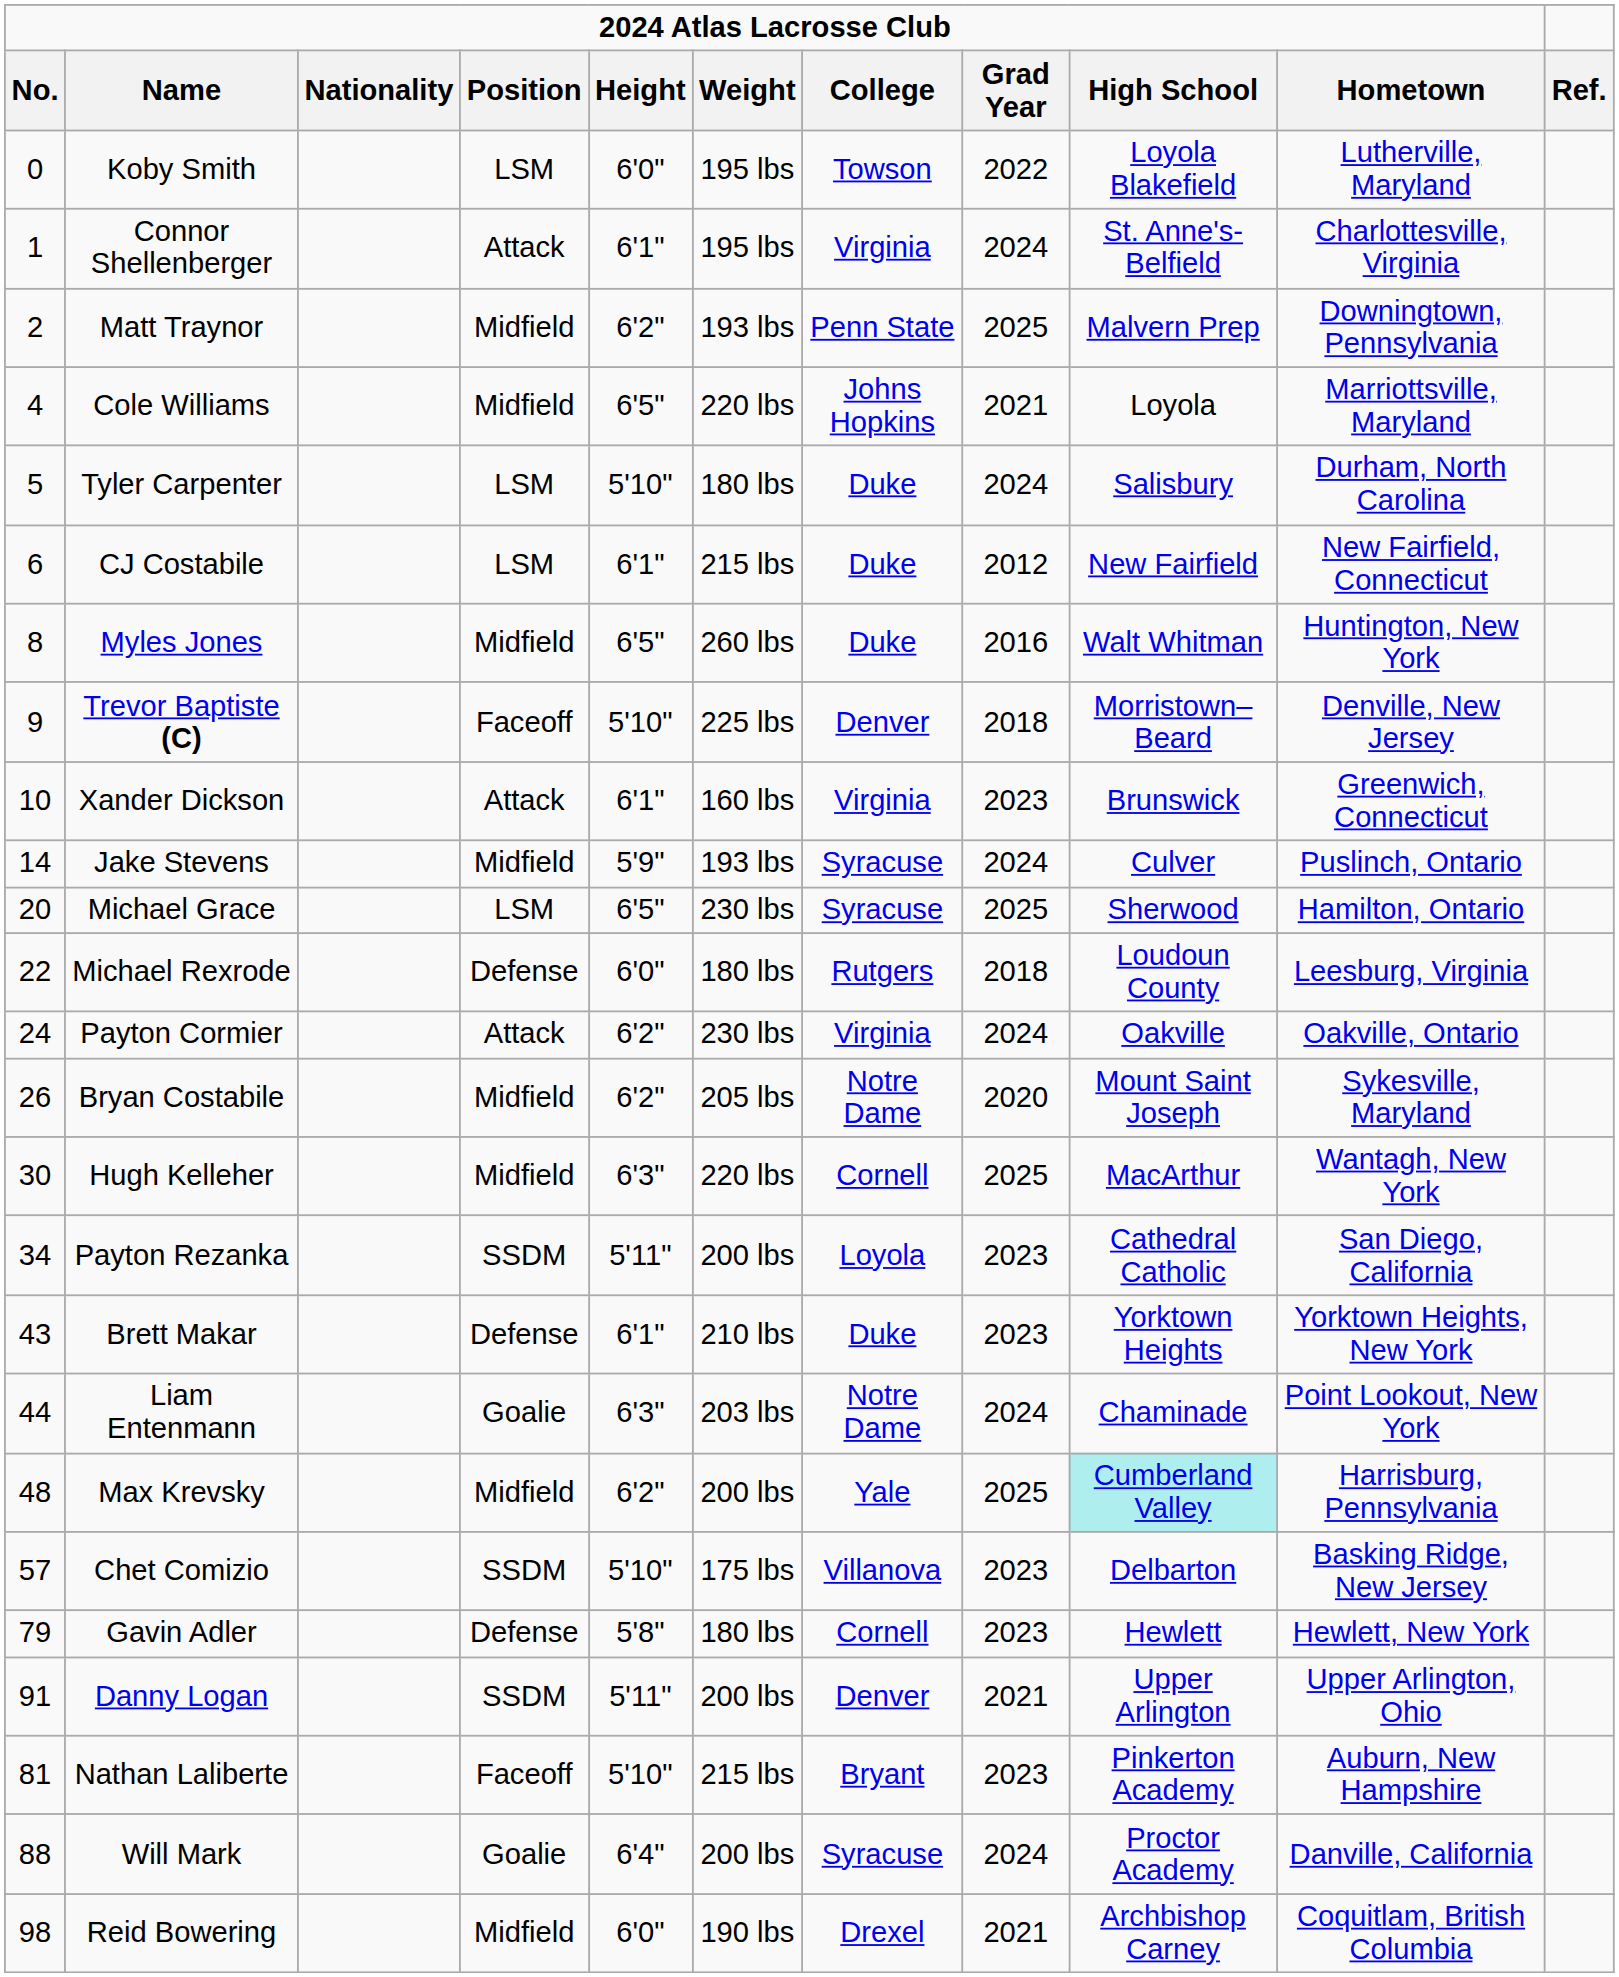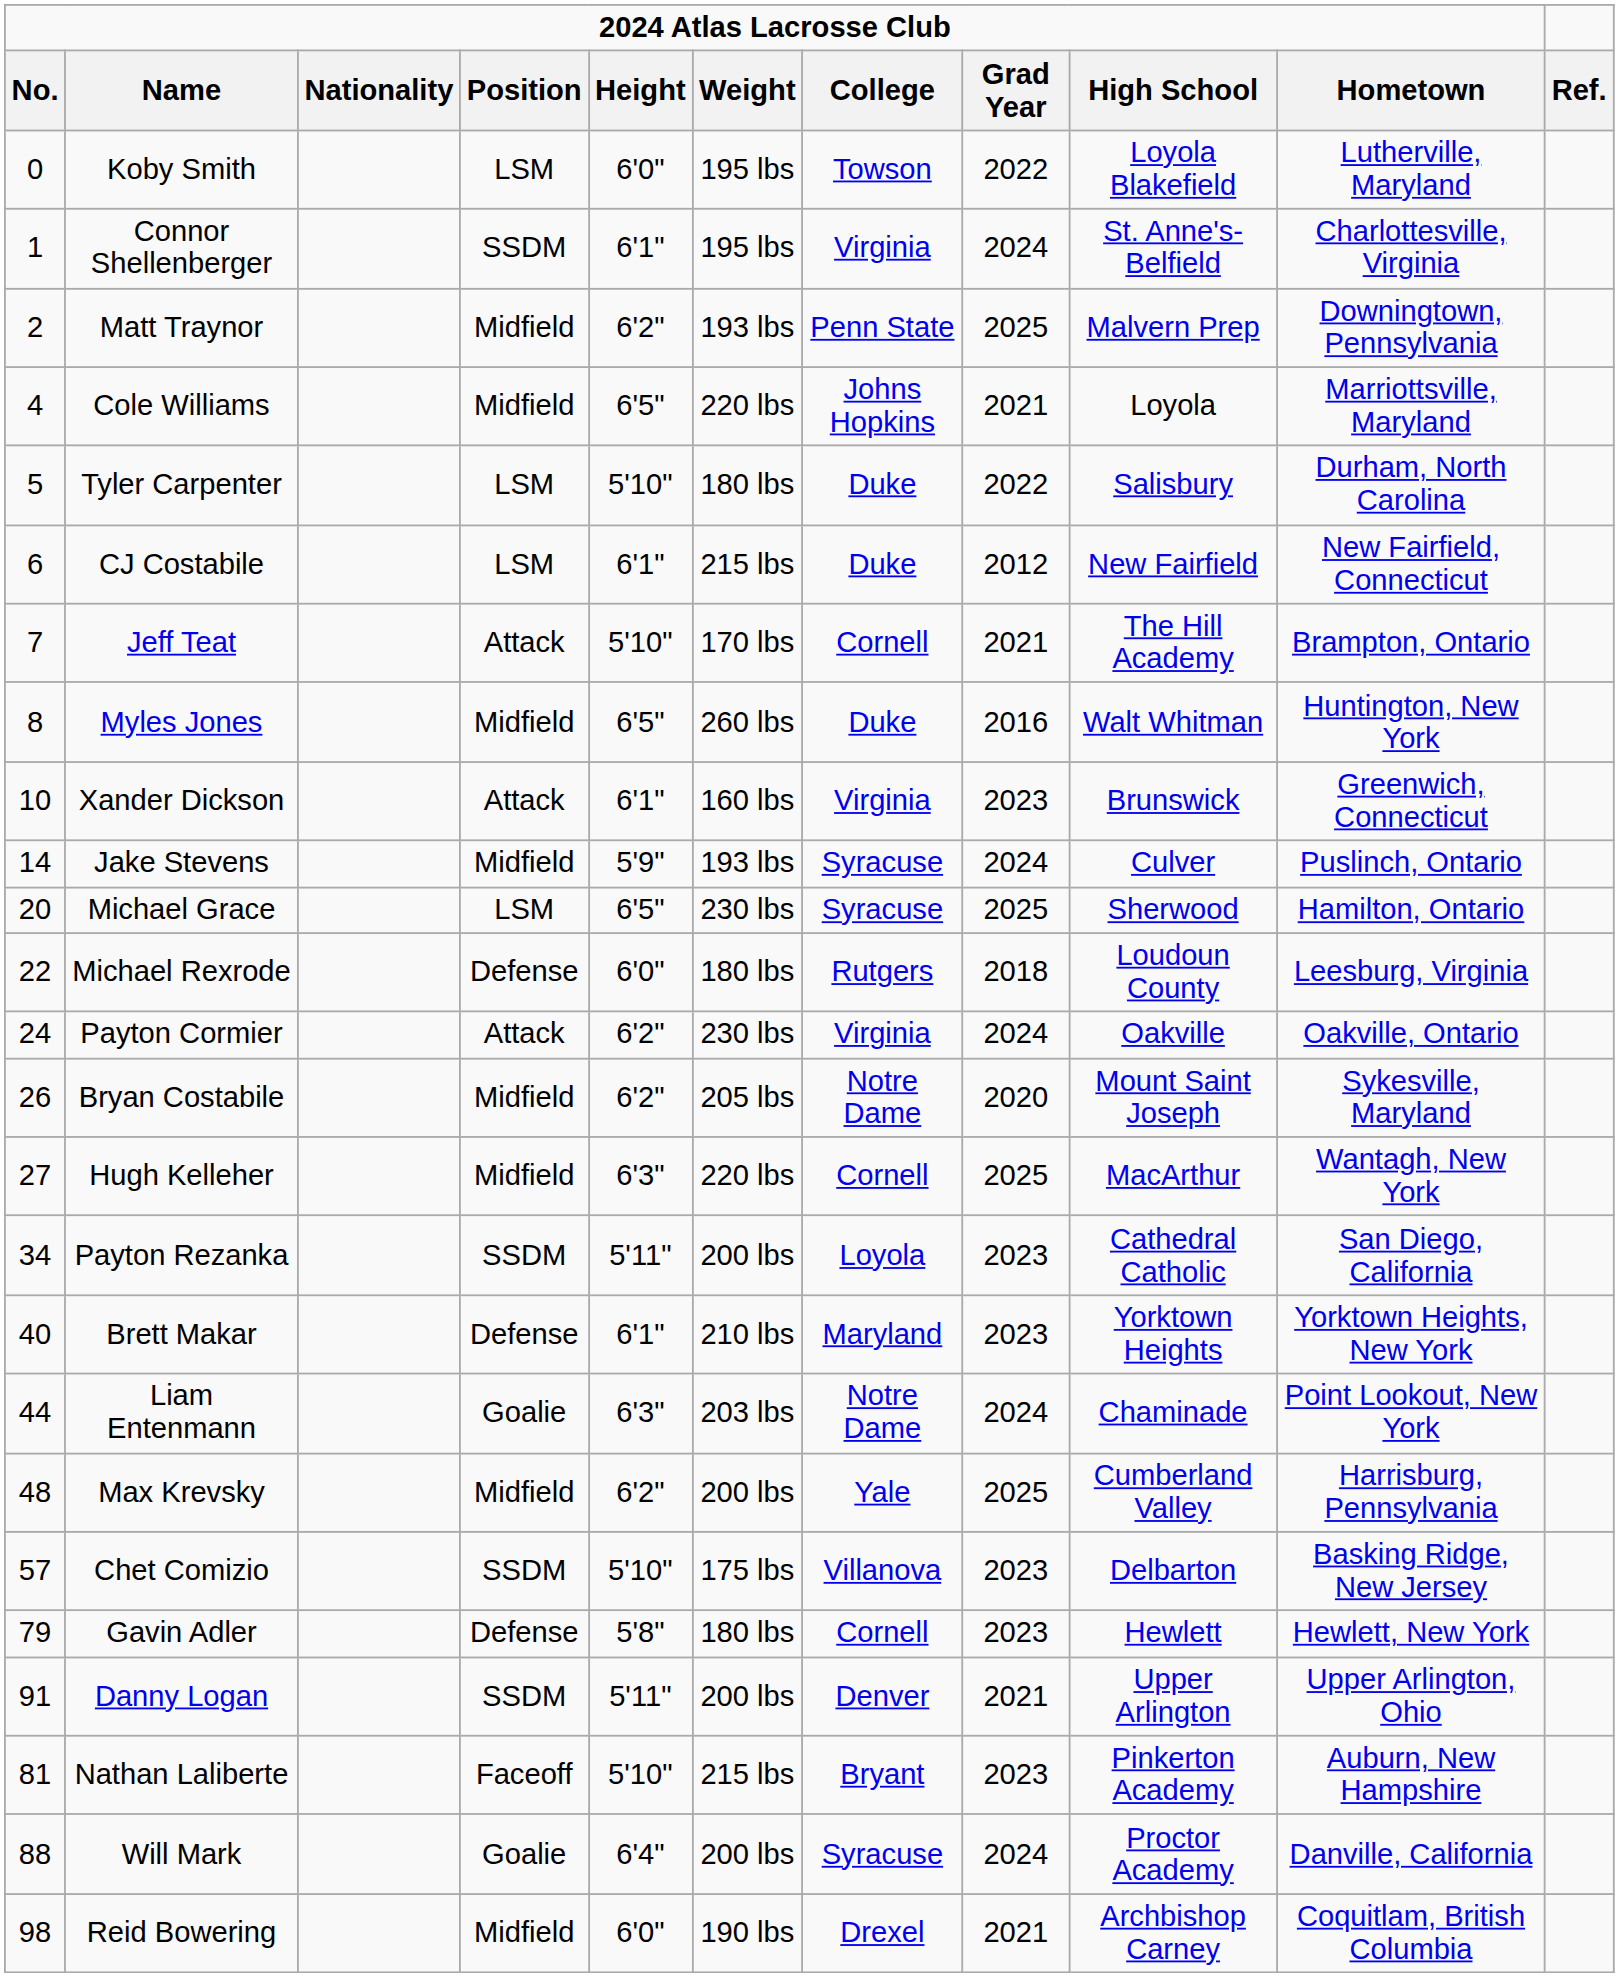 <table class="wikitable" style="text-align:center; width: 70%">
 <tr>
 <td colspan="10"><strong>2024 Atlas Lacrosse Club</strong></td>
 </tr>
 <tr>
 <th>No.</th>
 <th>Name</th>
 <th>Nationality</th>
 <th>Position</th>
 <th>Height</th>
 <th>Weight</th>
 <th>College</th>
 <th>Grad Year</th>
 <th>High School</th>
 <th>Hometown</th>
 <th>Ref.</th>
 </tr>
 <tr>
 <td>0</td>
 <td>Koby Smith</td>
 <td></td>
 <td>LSM</td>
 <td>6'0"</td>
 <td>195 lbs</td>
 <td><a href='#'>Towson</a></td>
 <td>2022</td>
 <td><a href='#'>Loyola Blakefield</a></td>
 <td><a href='#'>Lutherville, Maryland</a></td>
 <td></td>
 </tr>
 <tr>
 <td>1</td>
 <td>Connor Shellenberger</td>
 <td></td>
-<td>Attack</td>
+<td>SSDM</td>
 <td>6'1"</td>
 <td>195 lbs</td>
 <td><a href='#'>Virginia</a></td>
 <td>2024</td>
 <td><a href='#'>St. Anne's-Belfield</a></td>
 <td><a href='#'>Charlottesville, Virginia</a></td>
 <td></td>
 </tr>
 <tr>
 <td>2</td>
 <td>Matt Traynor</td>
 <td></td>
 <td>Midfield</td>
 <td>6'2"</td>
 <td>193 lbs</td>
 <td><a href='#'>Penn State</a></td>
 <td>2025</td>
 <td><a href='#'>Malvern Prep</a></td>
 <td><a href='#'>Downingtown, Pennsylvania</a></td>
 <td></td>
 </tr>
 <tr>
 <td>4</td>
 <td>Cole Williams</td>
 <td></td>
 <td>Midfield</td>
 <td>6'5"</td>
 <td>220 lbs</td>
 <td><a href='#'>Johns Hopkins</a></td>
 <td>2021</td>
 <td>Loyola</td>
 <td><a href='#'>Marriottsville, Maryland</a></td>
 <td></td>
 </tr>
 <tr>
 <td>5</td>
 <td>Tyler Carpenter</td>
 <td></td>
 <td>LSM</td>
 <td>5'10"</td>
 <td>180 lbs</td>
 <td><a href='#'>Duke</a></td>
-<td>2024</td>
+<td>2022</td>
 <td><a href='#'>Salisbury</a></td>
 <td><a href='#'>Durham, North Carolina</a></td>
 <td></td>
 </tr>
 <tr>
 <td>6</td>
 <td>CJ Costabile</td>
 <td></td>
 <td>LSM</td>
 <td>6'1"</td>
 <td>215 lbs</td>
 <td><a href='#'>Duke</a></td>
 <td>2012</td>
 <td><a href='#'>New Fairfield</a></td>
 <td><a href='#'>New Fairfield, Connecticut</a></td>
 <td></td>
 </tr>
 <tr>
+<td>7</td>
+<td><a href='#'>Jeff Teat</a></td>
+<td></td>
+<td>Attack</td>
+<td>5'10"</td>
+<td>170 lbs</td>
+<td><a href='#'>Cornell</a></td>
+<td>2021</td>
+<td><a href='#'>The Hill Academy</a></td>
+<td><a href='#'>Brampton, Ontario</a></td>
+<td></td>
+</tr>
+<tr>
 <td>8</td>
 <td><a href='#'>Myles Jones</a></td>
 <td></td>
 <td>Midfield</td>
 <td>6'5"</td>
 <td>260 lbs</td>
 <td><a href='#'>Duke</a></td>
 <td>2016</td>
 <td><a href='#'>Walt Whitman</a></td>
 <td><a href='#'>Huntington, New York</a></td>
 <td></td>
-</tr>
-<tr>
-<td>9</td>
-<td><a href='#'>Trevor Baptiste</a> <strong>(C)</strong></td>
-<td></td>
-<td>Faceoff</td>
-<td>5'10"</td>
-<td>225 lbs</td>
-<td><a href='#'>Denver</a></td>
-<td>2018</td>
-<td><a href='#'>Morristown–Beard</a></td>
-<td><a href='#'>Denville, New Jersey</a></td>
-<td><br></td>
 </tr>
 <tr>
 <td>10</td>
 <td>Xander Dickson</td>
 <td></td>
 <td>Attack</td>
 <td>6'1"</td>
 <td>160 lbs</td>
 <td><a href='#'>Virginia</a></td>
 <td>2023</td>
 <td><a href='#'>Brunswick</a></td>
 <td><a href='#'>Greenwich, Connecticut</a></td>
 <td></td>
 </tr>
 <tr>
 <td>14</td>
 <td>Jake Stevens</td>
 <td></td>
 <td>Midfield</td>
 <td>5'9"</td>
 <td>193 lbs</td>
 <td><a href='#'>Syracuse</a></td>
 <td>2024</td>
 <td><a href='#'>Culver</a></td>
 <td><a href='#'>Puslinch, Ontario</a></td>
 <td></td>
 </tr>
 <tr>
 <td>20</td>
 <td>Michael Grace</td>
 <td></td>
 <td>LSM</td>
 <td>6'5"</td>
 <td>230 lbs</td>
 <td><a href='#'>Syracuse</a></td>
 <td>2025</td>
 <td><a href='#'>Sherwood</a></td>
 <td><a href='#'>Hamilton, Ontario</a></td>
 <td></td>
 </tr>
 <tr>
 <td>22</td>
 <td>Michael Rexrode</td>
 <td></td>
 <td>Defense</td>
 <td>6'0"</td>
 <td>180 lbs</td>
 <td><a href='#'>Rutgers</a></td>
 <td>2018</td>
 <td><a href='#'>Loudoun County</a></td>
 <td><a href='#'>Leesburg, Virginia</a></td>
 <td></td>
 </tr>
 <tr>
 <td>24</td>
 <td>Payton Cormier</td>
 <td></td>
 <td>Attack</td>
 <td>6'2"</td>
 <td>230 lbs</td>
 <td><a href='#'>Virginia</a></td>
 <td>2024</td>
 <td><a href='#'>Oakville</a></td>
 <td><a href='#'>Oakville, Ontario</a></td>
 <td></td>
 </tr>
 <tr>
 <td>26</td>
 <td>Bryan Costabile</td>
 <td></td>
 <td>Midfield</td>
 <td>6'2"</td>
 <td>205 lbs</td>
 <td><a href='#'>Notre Dame</a></td>
 <td>2020</td>
 <td><a href='#'>Mount Saint Joseph</a></td>
 <td><a href='#'>Sykesville, Maryland</a></td>
 <td></td>
 </tr>
 <tr>
-<td>30</td>
+<td>27</td>
 <td>Hugh Kelleher</td>
 <td></td>
 <td>Midfield</td>
 <td>6'3"</td>
 <td>220 lbs</td>
 <td><a href='#'>Cornell</a></td>
 <td>2025</td>
 <td><a href='#'>MacArthur</a></td>
 <td><a href='#'>Wantagh, New York</a></td>
 <td></td>
 </tr>
 <tr>
 <td>34</td>
 <td>Payton Rezanka</td>
 <td></td>
 <td>SSDM</td>
 <td>5'11"</td>
 <td>200 lbs</td>
 <td><a href='#'>Loyola</a></td>
 <td>2023</td>
 <td><a href='#'>Cathedral Catholic</a></td>
 <td><a href='#'>San Diego, California</a></td>
 <td></td>
 </tr>
 <tr>
-<td>43</td>
+<td>40</td>
 <td>Brett Makar</td>
 <td></td>
 <td>Defense</td>
 <td>6'1"</td>
 <td>210 lbs</td>
-<td><a href='#'>Duke</a></td>
+<td><a href='#'>Maryland</a></td>
 <td>2023</td>
 <td><a href='#'>Yorktown Heights</a></td>
 <td><a href='#'>Yorktown Heights, New York</a></td>
 <td></td>
 </tr>
 <tr>
 <td>44</td>
 <td>Liam Entenmann</td>
 <td></td>
 <td>Goalie</td>
 <td>6'3"</td>
 <td>203 lbs</td>
 <td><a href='#'>Notre Dame</a></td>
 <td>2024</td>
 <td><a href='#'>Chaminade</a></td>
 <td><a href='#'>Point Lookout, New York</a></td>
 <td></td>
 </tr>
 <tr>
 <td>48</td>
 <td>Max Krevsky</td>
 <td></td>
 <td>Midfield</td>
 <td>6'2"</td>
 <td>200 lbs</td>
 <td><a href='#'>Yale</a></td>
 <td>2025</td>
-<td style="background: paleturquoise;"><a href='#'>Cumberland Valley</a></td>
+<td><a href='#'>Cumberland Valley</a></td>
 <td><a href='#'>Harrisburg, Pennsylvania</a></td>
 <td></td>
 </tr>
 <tr>
 <td>57</td>
 <td>Chet Comizio</td>
 <td></td>
 <td>SSDM</td>
 <td>5'10"</td>
 <td>175 lbs</td>
 <td><a href='#'>Villanova</a></td>
 <td>2023</td>
 <td><a href='#'>Delbarton</a></td>
 <td><a href='#'>Basking Ridge, New Jersey</a></td>
 <td></td>
 </tr>
 <tr>
 <td>79</td>
 <td>Gavin Adler</td>
 <td></td>
 <td>Defense</td>
 <td>5'8"</td>
 <td>180 lbs</td>
 <td><a href='#'>Cornell</a></td>
 <td>2023</td>
 <td><a href='#'>Hewlett</a></td>
 <td><a href='#'>Hewlett, New York</a></td>
 <td></td>
 </tr>
 <tr>
 <td>91</td>
 <td><a href='#'>Danny Logan</a></td>
 <td></td>
 <td>SSDM</td>
 <td>5'11"</td>
 <td>200 lbs</td>
 <td><a href='#'>Denver</a></td>
 <td>2021</td>
 <td><a href='#'>Upper Arlington</a></td>
 <td><a href='#'>Upper Arlington, Ohio</a></td>
 <td></td>
 </tr>
 <tr>
 <td>81</td>
 <td>Nathan Laliberte</td>
 <td></td>
 <td>Faceoff</td>
 <td>5'10"</td>
 <td>215 lbs</td>
 <td><a href='#'>Bryant</a></td>
 <td>2023</td>
 <td><a href='#'>Pinkerton Academy</a></td>
 <td><a href='#'>Auburn, New Hampshire</a></td>
 <td></td>
 </tr>
 <tr>
 <td>88</td>
 <td>Will Mark</td>
 <td></td>
 <td>Goalie</td>
 <td>6'4"</td>
 <td>200 lbs</td>
 <td><a href='#'>Syracuse</a></td>
 <td>2024</td>
 <td><a href='#'>Proctor Academy</a></td>
 <td><a href='#'>Danville, California</a></td>
 <td></td>
 </tr>
 <tr>
 <td>98</td>
 <td>Reid Bowering</td>
 <td></td>
 <td>Midfield</td>
 <td>6'0"</td>
 <td>190 lbs</td>
 <td><a href='#'>Drexel</a></td>
 <td>2021</td>
 <td><a href='#'>Archbishop Carney</a></td>
 <td><a href='#'>Coquitlam, British Columbia</a></td>
 <td></td>
 </tr>
 </table>
